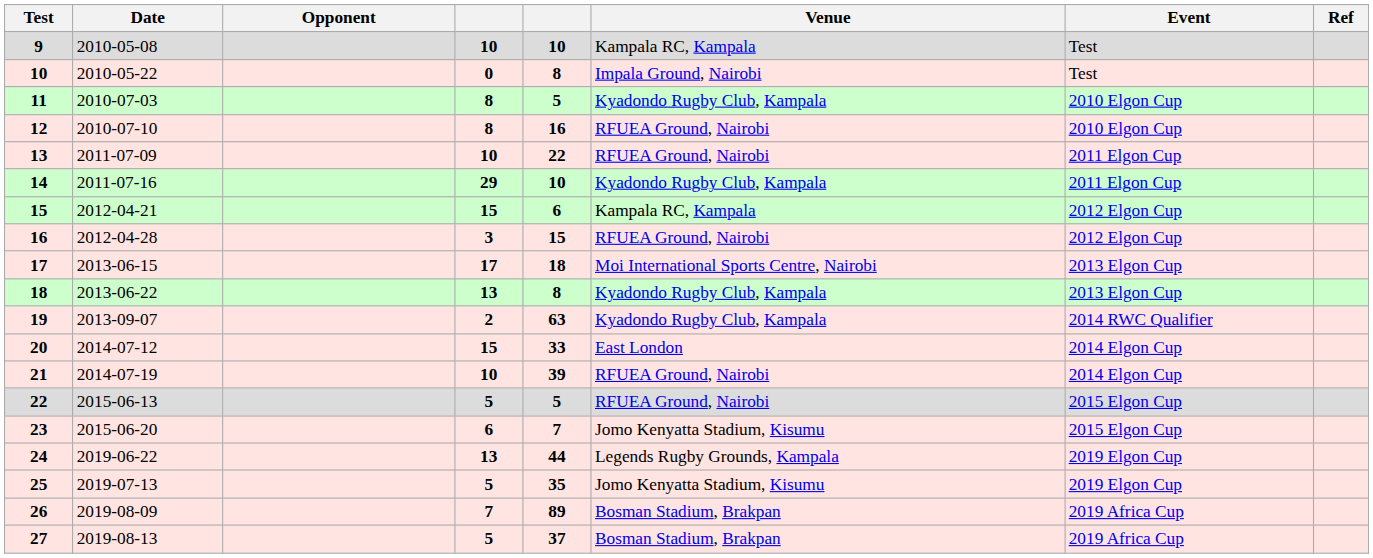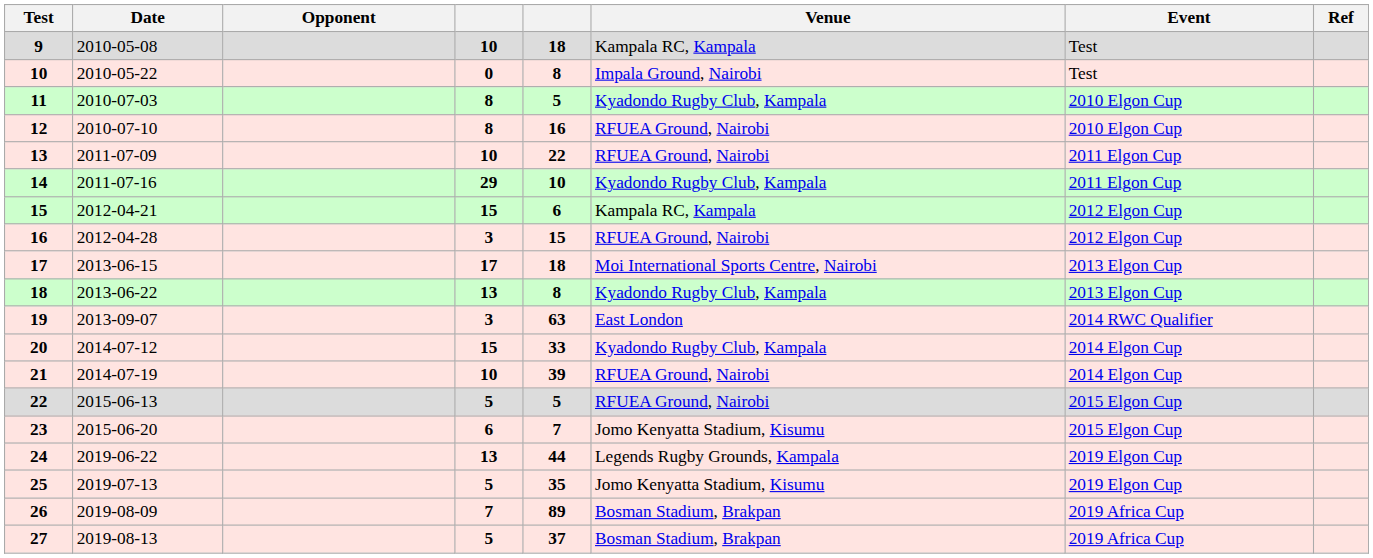 <table class="wikitable sortable" style="width:100%">
 <tr>
 <th style="width:5%">Test</th>
 <th style="width:11%">Date</th>
 <th style="width:17%">Opponent</th>
 <th style="width:5%"></th>
 <th style="width:5%"></th>
 <th>Venue</th>
 <th>Event</th>
 <th>Ref</th>
 </tr>
 <tr bgcolor="DCDCDC">
 <td align="center"><strong>9</strong></td>
 <td>2010-05-08</td>
 <td></td>
 <td align="center"><strong>10</strong></td>
-<td align="center"><strong>10</strong></td>
+<td align="center"><strong>18</strong></td>
 <td>Kampala RC, <a href='#'>Kampala</a></td>
 <td>Test</td>
 <td></td>
 </tr>
 <tr bgcolor="FFE4E1">
 <td align="center"><strong>10</strong></td>
 <td>2010-05-22</td>
 <td></td>
 <td align="center"><strong>0</strong></td>
 <td align="center"><strong>8</strong></td>
 <td><a href='#'>Impala Ground</a>, <a href='#'>Nairobi</a></td>
 <td>Test</td>
 <td></td>
 </tr>
 <tr bgcolor="#ccffcc">
 <td align="center"><strong>11</strong></td>
 <td>2010-07-03</td>
 <td></td>
 <td align="center"><strong>8</strong></td>
 <td align="center"><strong>5</strong></td>
 <td><a href='#'>Kyadondo Rugby Club</a>, <a href='#'>Kampala</a></td>
 <td><a href='#'>2010 Elgon Cup</a></td>
 <td></td>
 </tr>
 <tr bgcolor="FFE4E1">
 <td align="center"><strong>12</strong></td>
 <td>2010-07-10</td>
 <td></td>
 <td align="center"><strong>8</strong></td>
 <td align="center"><strong>16</strong></td>
 <td><a href='#'>RFUEA Ground</a>, <a href='#'>Nairobi</a></td>
 <td><a href='#'>2010 Elgon Cup</a></td>
 <td></td>
 </tr>
 <tr bgcolor="FFE4E1">
 <td align="center"><strong>13</strong></td>
 <td>2011-07-09</td>
 <td></td>
 <td align="center"><strong>10</strong></td>
 <td align="center"><strong>22</strong></td>
 <td><a href='#'>RFUEA Ground</a>, <a href='#'>Nairobi</a></td>
 <td><a href='#'>2011 Elgon Cup</a></td>
 <td></td>
 </tr>
 <tr bgcolor="#ccffcc">
 <td align="center"><strong>14</strong></td>
 <td>2011-07-16</td>
 <td></td>
 <td align="center"><strong>29</strong></td>
 <td align="center"><strong>10</strong></td>
 <td><a href='#'>Kyadondo Rugby Club</a>, <a href='#'>Kampala</a></td>
 <td><a href='#'>2011 Elgon Cup</a></td>
 <td></td>
 </tr>
 <tr bgcolor="#ccffcc">
 <td align="center"><strong>15</strong></td>
 <td>2012-04-21</td>
 <td></td>
 <td align="center"><strong>15</strong></td>
 <td align="center"><strong>6</strong></td>
 <td>Kampala RC, <a href='#'>Kampala</a></td>
 <td><a href='#'>2012 Elgon Cup</a></td>
 <td></td>
 </tr>
 <tr bgcolor="FFE4E1">
 <td align="center"><strong>16</strong></td>
 <td>2012-04-28</td>
 <td></td>
 <td align="center"><strong>3</strong></td>
 <td align="center"><strong>15</strong></td>
 <td><a href='#'>RFUEA Ground</a>, <a href='#'>Nairobi</a></td>
 <td><a href='#'>2012 Elgon Cup</a></td>
 <td></td>
 </tr>
 <tr bgcolor="FFE4E1">
 <td align="center"><strong>17</strong></td>
 <td>2013-06-15</td>
 <td></td>
 <td align="center"><strong>17</strong></td>
 <td align="center"><strong>18</strong></td>
 <td><a href='#'>Moi International Sports Centre</a>, <a href='#'>Nairobi</a></td>
 <td><a href='#'>2013 Elgon Cup</a></td>
 <td></td>
 </tr>
 <tr bgcolor="#ccffcc">
 <td align="center"><strong>18</strong></td>
 <td>2013-06-22</td>
 <td></td>
 <td align="center"><strong>13</strong></td>
 <td align="center"><strong>8</strong></td>
 <td><a href='#'>Kyadondo Rugby Club</a>, <a href='#'>Kampala</a></td>
 <td><a href='#'>2013 Elgon Cup</a></td>
 <td></td>
 </tr>
 <tr bgcolor="FFE4E1">
 <td align="center"><strong>19</strong></td>
 <td>2013-09-07</td>
 <td></td>
-<td align="center"><strong>2</strong></td>
+<td align="center"><strong>3</strong></td>
 <td align="center"><strong>63</strong></td>
-<td><a href='#'>Kyadondo Rugby Club</a>, <a href='#'>Kampala</a></td>
+<td><a href='#'>East London</a></td>
 <td><a href='#'>2014 RWC Qualifier</a></td>
 <td></td>
 </tr>
 <tr bgcolor="FFE4E1">
 <td align="center"><strong>20</strong></td>
 <td>2014-07-12</td>
 <td></td>
 <td align="center"><strong>15</strong></td>
 <td align="center"><strong>33</strong></td>
-<td><a href='#'>East London</a></td>
+<td><a href='#'>Kyadondo Rugby Club</a>, <a href='#'>Kampala</a></td>
 <td><a href='#'>2014 Elgon Cup</a></td>
 <td></td>
 </tr>
 <tr bgcolor="FFE4E1">
 <td align="center"><strong>21</strong></td>
 <td>2014-07-19</td>
 <td></td>
 <td align="center"><strong>10</strong></td>
 <td align="center"><strong>39</strong></td>
 <td><a href='#'>RFUEA Ground</a>, <a href='#'>Nairobi</a></td>
 <td><a href='#'>2014 Elgon Cup</a></td>
 <td></td>
 </tr>
 <tr bgcolor="DCDCDC">
 <td align="center"><strong>22</strong></td>
 <td>2015-06-13</td>
 <td></td>
 <td align="center"><strong>5</strong></td>
 <td align="center"><strong>5</strong></td>
 <td><a href='#'>RFUEA Ground</a>, <a href='#'>Nairobi</a></td>
 <td><a href='#'>2015 Elgon Cup</a></td>
 <td></td>
 </tr>
 <tr bgcolor="FFE4E1">
 <td align="center"><strong>23</strong></td>
 <td>2015-06-20</td>
 <td></td>
 <td align="center"><strong>6</strong></td>
 <td align="center"><strong>7</strong></td>
 <td>Jomo Kenyatta Stadium, <a href='#'>Kisumu</a></td>
 <td><a href='#'>2015 Elgon Cup</a></td>
 <td></td>
 </tr>
 <tr bgcolor="FFE4E1">
 <td align="center"><strong>24</strong></td>
 <td>2019-06-22</td>
 <td></td>
 <td align="center"><strong>13</strong></td>
 <td align="center"><strong>44</strong></td>
 <td>Legends Rugby Grounds, <a href='#'>Kampala</a></td>
 <td><a href='#'>2019 Elgon Cup</a></td>
 <td></td>
 </tr>
 <tr bgcolor="FFE4E1">
 <td align="center"><strong>25</strong></td>
 <td>2019-07-13</td>
 <td></td>
 <td align="center"><strong>5</strong></td>
 <td align="center"><strong>35</strong></td>
 <td>Jomo Kenyatta Stadium, <a href='#'>Kisumu</a></td>
 <td><a href='#'>2019 Elgon Cup</a></td>
 <td></td>
 </tr>
 <tr bgcolor="FFE4E1">
 <td align="center"><strong>26</strong></td>
 <td>2019-08-09</td>
 <td></td>
 <td align="center"><strong>7</strong></td>
 <td align="center"><strong>89</strong></td>
 <td><a href='#'>Bosman Stadium</a>, <a href='#'>Brakpan</a></td>
 <td><a href='#'>2019 Africa Cup</a></td>
 <td></td>
 </tr>
 <tr bgcolor="FFE4E1">
 <td align="center"><strong>27</strong></td>
 <td>2019-08-13</td>
 <td></td>
 <td align="center"><strong>5</strong></td>
 <td align="center"><strong>37</strong></td>
 <td><a href='#'>Bosman Stadium</a>, <a href='#'>Brakpan</a></td>
 <td><a href='#'>2019 Africa Cup</a></td>
 <td></td>
 </tr>
 </table>
